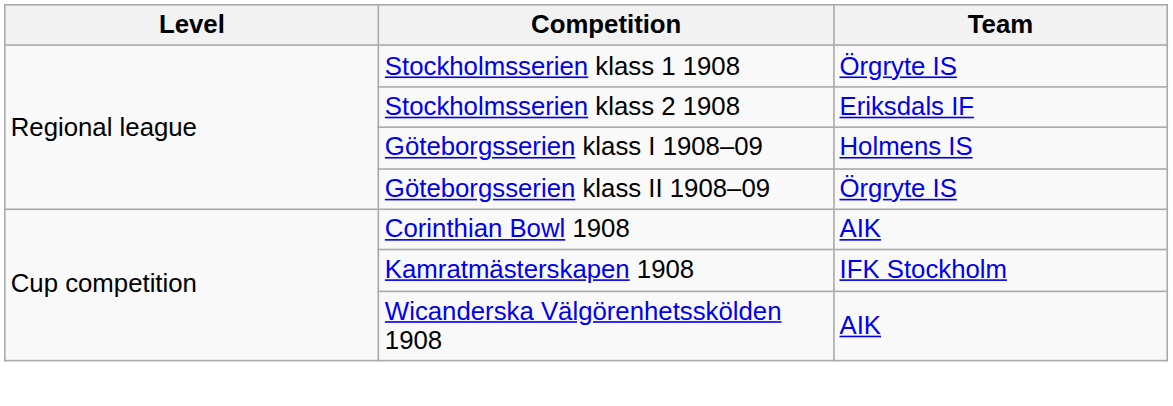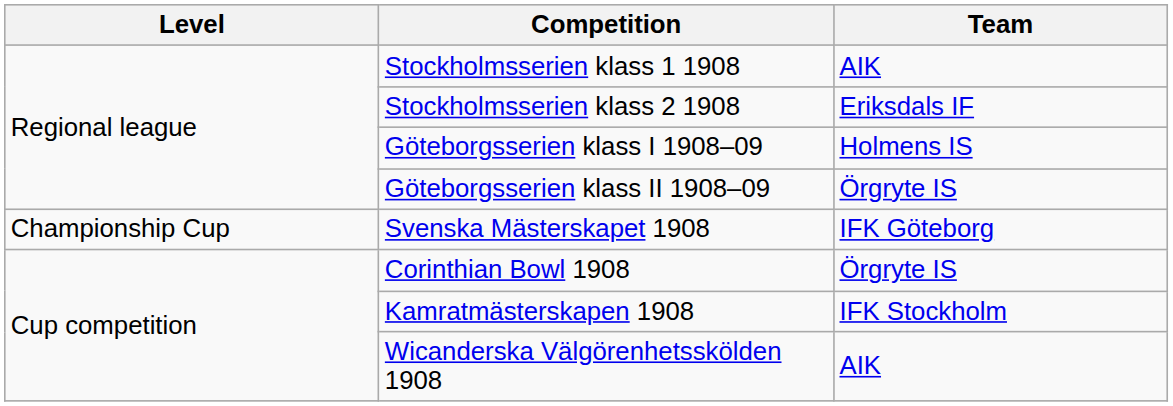 <table class="wikitable" style="text-align: left;">
 <tr>
 <th style="width: 225px;">Level</th>
 <th style="width: 275px;">Competition</th>
 <th style="width: 200px;">Team</th>
 </tr>
 <tr>
 <td rowspan=4>Regional league</td>
 <td><a href='#'>Stockholmsserien</a> klass 1 1908</td>
-<td><a href='#'>Örgryte IS</a></td>
+<td><a href='#'>AIK</a></td>
 </tr>
 <tr>
 <td><a href='#'>Stockholmsserien</a> klass 2 1908</td>
 <td><a href='#'>Eriksdals IF</a></td>
 </tr>
 <tr>
 <td><a href='#'>Göteborgsserien</a> klass I 1908–09</td>
 <td><a href='#'>Holmens IS</a></td>
 </tr>
 <tr>
 <td><a href='#'>Göteborgsserien</a> klass II 1908–09</td>
 <td><a href='#'>Örgryte IS</a></td>
 </tr>
 <tr>
+<td>Championship Cup</td>
+<td><a href='#'>Svenska Mästerskapet</a> 1908</td>
+<td><a href='#'>IFK Göteborg</a></td>
+</tr>
+<tr>
 <td rowspan=3>Cup competition</td>
 <td><a href='#'>Corinthian Bowl</a> 1908</td>
-<td><a href='#'>AIK</a></td>
+<td><a href='#'>Örgryte IS</a></td>
 </tr>
 <tr>
 <td><a href='#'>Kamratmästerskapen</a> 1908</td>
 <td><a href='#'>IFK Stockholm</a></td>
 </tr>
 <tr>
 <td><a href='#'>Wicanderska Välgörenhetsskölden</a> 1908</td>
 <td><a href='#'>AIK</a></td>
 </tr>
 </table>
